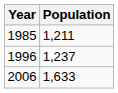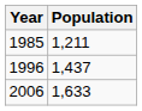 <table class="wikitable">
 <tr>
 <th>Year</th>
 <th>Population</th>
 </tr>
 <tr>
 <td>1985</td>
 <td>1,211</td>
 </tr>
 <tr>
 <td>1996</td>
-<td>1,237</td>
+<td>1,437</td>
 </tr>
 <tr>
 <td>2006</td>
 <td>1,633</td>
 </tr>
 </table>
